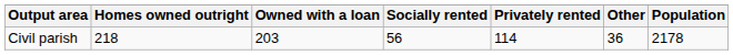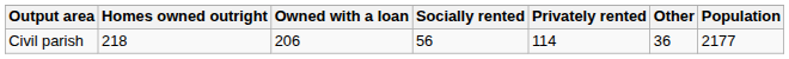 <table class="wikitable">
 <tr>
 </tr>
 <tr>
 <th>Output area</th>
 <th>Homes owned outright</th>
 <th>Owned with a loan</th>
 <th>Socially rented</th>
 <th>Privately rented</th>
 <th>Other</th>
 <th>Population</th>
 </tr>
 <tr>
 <td>Civil parish</td>
 <td>218</td>
-<td>203</td>
+<td>206</td>
 <td>56</td>
 <td>114</td>
 <td>36</td>
-<td>2178</td>
+<td>2177</td>
 </tr>
 </table>
